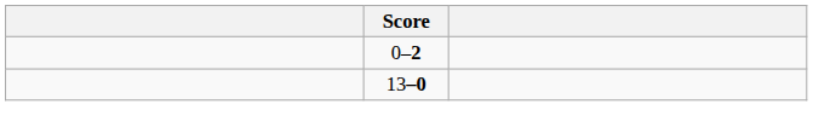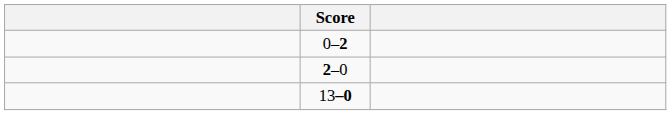 <table class="wikitable" style="text-align: center;">
 <tr>
 <th width=280></th>
 <th width=60>Score</th>
 <th width=280></th>
 </tr>
 <tr>
 <td align=left></td>
 <td>0–<strong>2</strong></td>
 <td align=left><strong></td>
 </tr>
 <tr>
+<td align=left></strong></td>
+<td><strong>2</strong>–0</td>
+<td align=left></td>
+</tr>
+<tr>
 <td align=left><strong></td>
 <td></strong>13<strong>–0</td>
 <td align=left></td>
 </tr>
 </table>
